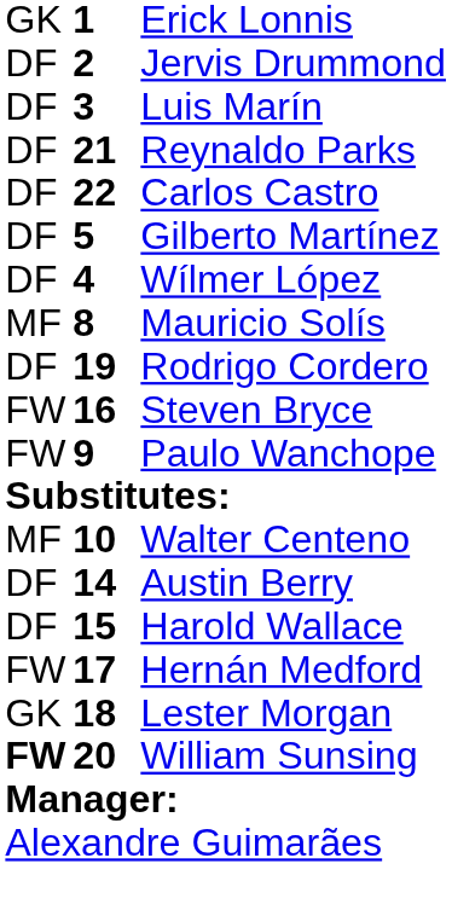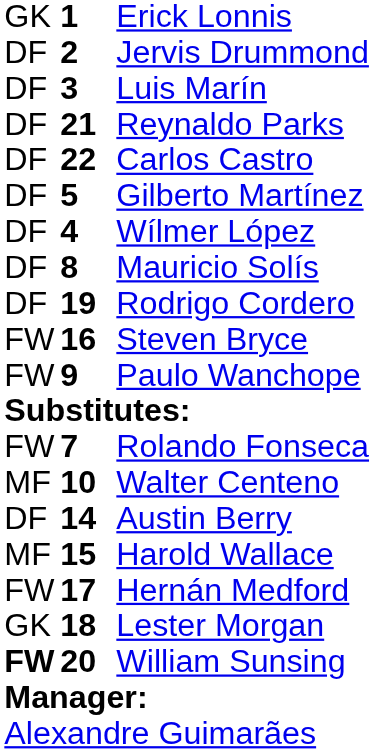 <table cellspacing="0" cellpadding="0" style="font-size:90%; margin:0.2em auto;">
 <tr>
 <th width="25"></th>
 <th width="25"></th>
 </tr>
 <tr>
 <td>GK</td>
 <td><strong>1</strong></td>
 <td><a href='#'>Erick Lonnis</a></td>
 </tr>
 <tr>
 <td>DF</td>
 <td><strong>2</strong></td>
 <td><a href='#'>Jervis Drummond</a></td>
 </tr>
 <tr>
 <td>DF</td>
 <td><strong>3</strong></td>
 <td><a href='#'>Luis Marín</a></td>
 <td></td>
 </tr>
 <tr>
 <td>DF</td>
 <td><strong>21</strong></td>
 <td><a href='#'>Reynaldo Parks</a></td>
 </tr>
 <tr>
 <td>DF</td>
 <td><strong>22</strong></td>
 <td><a href='#'>Carlos Castro</a></td>
 <td></td>
 <td></td>
 </tr>
 <tr>
 <td>DF</td>
 <td><strong>5</strong></td>
 <td><a href='#'>Gilberto Martínez</a></td>
 </tr>
 <tr>
 <td>DF</td>
 <td><strong>4</strong></td>
 <td><a href='#'>Wílmer López</a></td>
 </tr>
 <tr>
-<td>MF</td>
+<td>DF</td>
 <td><strong>8</strong></td>
 <td><a href='#'>Mauricio Solís</a></td>
 <td></td>
 </tr>
 <tr>
 <td>DF</td>
 <td><strong>19</strong></td>
 <td><a href='#'>Rodrigo Cordero</a></td>
 <td></td>
 <td></td>
 </tr>
 <tr>
 <td>FW</td>
 <td><strong>16</strong></td>
 <td><a href='#'>Steven Bryce</a></td>
 </tr>
 <tr>
 <td>FW</td>
 <td><strong>9</strong></td>
 <td><a href='#'>Paulo Wanchope</a></td>
 <td></td>
 <td></td>
 </tr>
 <tr>
 <td colspan=3><strong>Substitutes:</strong></td>
 </tr>
 <tr>
+<td>FW</td>
+<td><strong>7</strong></td>
+<td><a href='#'>Rolando Fonseca</a></td>
+<td></td>
+<td></td>
+</tr>
+<tr>
 <td>MF</td>
 <td><strong>10</strong></td>
 <td><a href='#'>Walter Centeno</a></td>
 </tr>
 <tr>
 <td>DF</td>
 <td><strong>14</strong></td>
 <td><a href='#'>Austin Berry</a></td>
 </tr>
 <tr>
-<td>DF</td>
+<td>MF</td>
 <td><strong>15</strong></td>
 <td><a href='#'>Harold Wallace</a></td>
 </tr>
 <tr>
 <td>FW</td>
 <td><strong>17</strong></td>
 <td><a href='#'>Hernán Medford</a></td>
 <td></td>
 <td></td>
 </tr>
 <tr>
 <td>GK</td>
 <td><strong>18</strong></td>
 <td><a href='#'>Lester Morgan</a></td>
 </tr>
 <tr>
 <td><strong>FW</strong></td>
 <td><strong>20</strong></td>
 <td><a href='#'>William Sunsing</a></td>
 <td></td>
 <td></td>
 </tr>
 <tr>
 <td colspan=3><strong>Manager:</strong></td>
 </tr>
 <tr>
 <td colspan=3><a href='#'>Alexandre Guimarães</a></td>
 </tr>
 </table>
